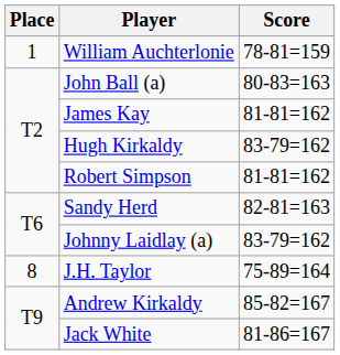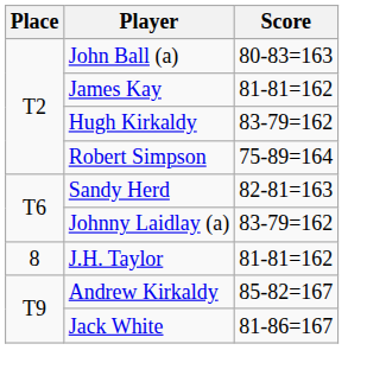 <table class="wikitable">
 <tr>
 <th>Place</th>
 <th>Player</th>
 <th>Score</th>
-</tr>
-<tr>
-<td align=center>1</td>
-<td> <a href='#'>William Auchterlonie</a></td>
-<td>78-81=159</td>
 </tr>
 <tr>
 <td rowspan=4 align=center>T2</td>
 <td> <a href='#'>John Ball</a> (a)</td>
 <td>80-83=163</td>
 </tr>
 <tr>
 <td> <a href='#'>James Kay</a></td>
 <td>81-81=162</td>
 </tr>
 <tr>
 <td> <a href='#'>Hugh Kirkaldy</a></td>
 <td>83-79=162</td>
 </tr>
 <tr>
 <td> <a href='#'>Robert Simpson</a></td>
-<td>81-81=162</td>
+<td>75-89=164</td>
 </tr>
 <tr>
 <td rowspan=2 align=center>T6</td>
 <td> <a href='#'>Sandy Herd</a></td>
 <td>82-81=163</td>
 </tr>
 <tr>
 <td> <a href='#'>Johnny Laidlay</a> (a)</td>
 <td>83-79=162</td>
 </tr>
 <tr>
 <td align=center>8</td>
 <td> <a href='#'>J.H. Taylor</a></td>
-<td>75-89=164</td>
+<td>81-81=162</td>
 </tr>
 <tr>
 <td rowspan=2 align=center>T9</td>
 <td> <a href='#'>Andrew Kirkaldy</a></td>
 <td>85-82=167</td>
 </tr>
 <tr>
 <td> <a href='#'>Jack White</a></td>
 <td>81-86=167</td>
 </tr>
 </table>
